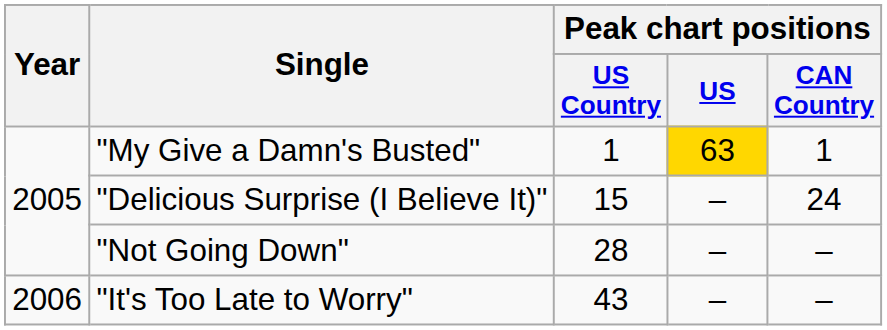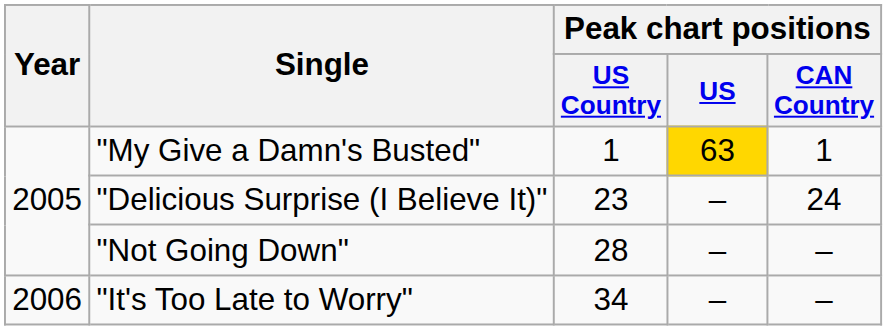 <table class="wikitable" style="text-align:center;">
 <tr>
 <th rowspan="2">Year</th>
 <th rowspan="2">Single</th>
 <th colspan="3">Peak chart positions</th>
 </tr>
 <tr style="font-size:smaller;">
 <th width="45"><a href='#'>US Country</a></th>
 <th width="45"><a href='#'>US</a></th>
 <th width="45"><a href='#'>CAN Country</a></th>
 </tr>
 <tr>
 <td rowspan="3">2005</td>
 <td align="left">"My Give a Damn's Busted"</td>
 <td>1</td>
 <td style="background: gold;">63</td>
 <td>1</td>
 </tr>
 <tr>
 <td align="left">"Delicious Surprise (I Believe It)"</td>
-<td>15</td>
+<td>23</td>
 <td>–</td>
 <td>24</td>
 </tr>
 <tr>
 <td align="left">"Not Going Down"</td>
 <td>28</td>
 <td>–</td>
 <td>–</td>
 </tr>
 <tr>
 <td rowspan="2">2006</td>
 <td align="left">"It's Too Late to Worry"</td>
-<td>43</td>
+<td>34</td>
 <td>–</td>
 <td>–</td>
 </tr>
 </table>
